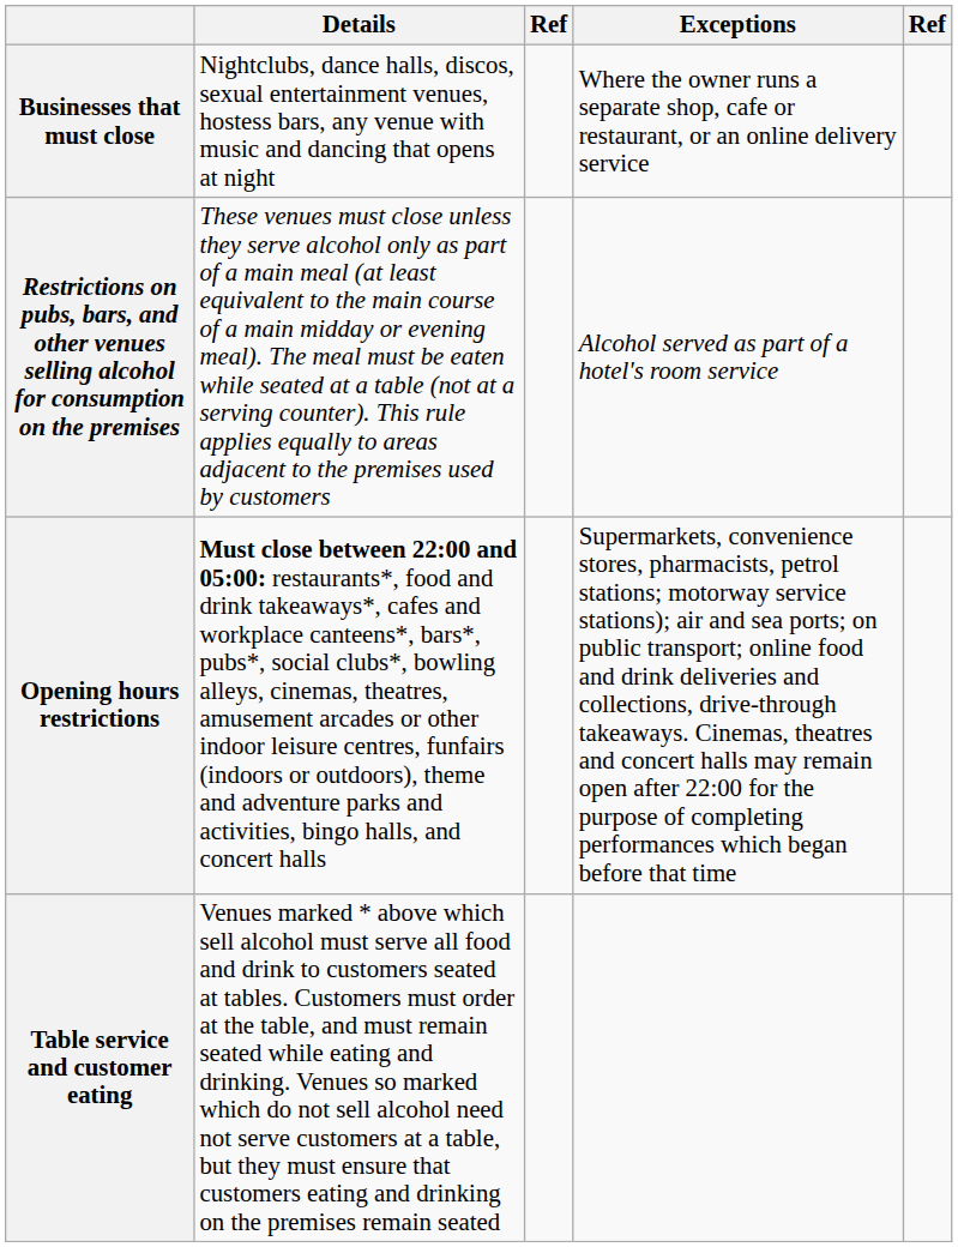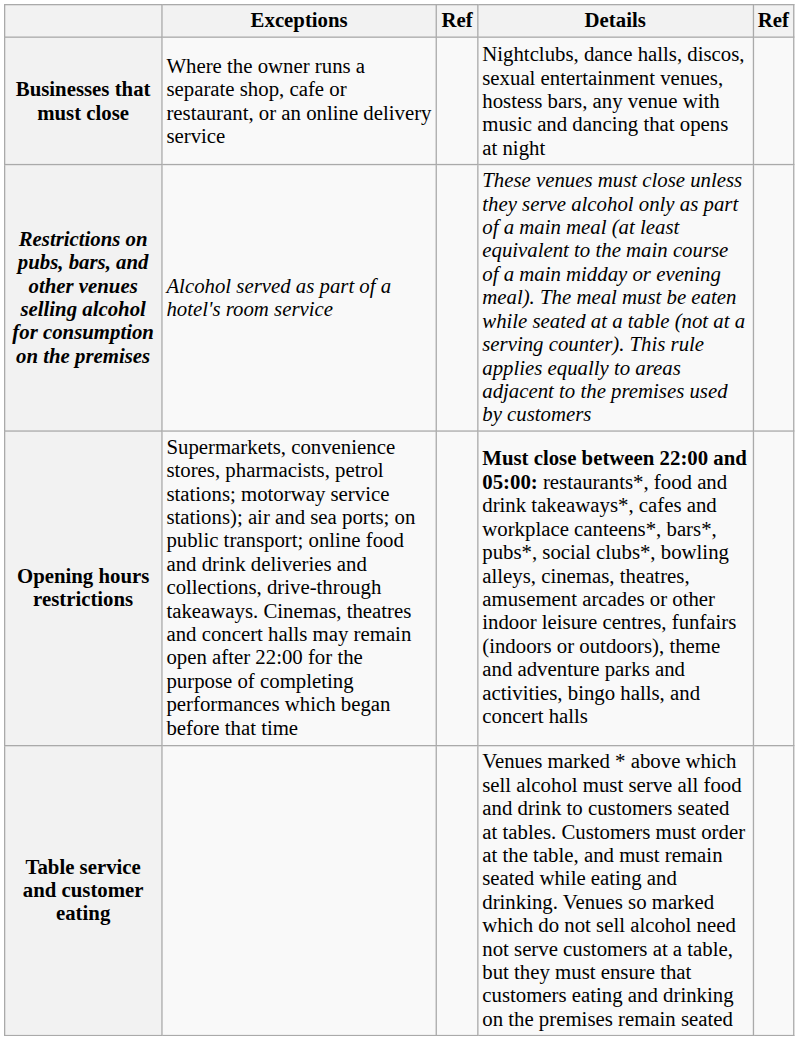 <table class="wikitable">
 <tr>
 <th></th>
+<th>Exceptions</th>
+<th>Ref</th>
 <th>Details</th>
-<th>Ref</th>
-<th>Exceptions</th>
 <th>Ref</th>
 </tr>
 <tr>
 <th>Businesses that must close</th>
+<td>Where the owner runs a separate shop, cafe or restaurant, or an online delivery service</td>
+<td></td>
 <td>Nightclubs, dance halls, discos, sexual entertainment venues, hostess bars, any venue with music and dancing that opens at night</td>
-<td></td>
-<td>Where the owner runs a separate shop, cafe or restaurant, or an online delivery service</td>
 <td></td>
 </tr>
 <tr>
 <th><em>Restrictions on pubs, bars, and other venues selling alcohol for consumption on the premises</em></th>
+<td><em>Alcohol served as part of a hotel's room service</em></td>
+<td></td>
 <td><em>These venues must close unless they serve alcohol only as part of a main meal (at least equivalent to the main course of a main midday or evening meal). The meal must be eaten while seated at a table (not at a serving counter). This rule applies equally to areas adjacent to the premises used by customers</em></td>
-<td></td>
-<td><em>Alcohol served as part of a hotel's room service</em></td>
 <td></td>
 </tr>
 <tr>
 <th>Opening hours restrictions</th>
+<td>Supermarkets, convenience stores, pharmacists, petrol stations; motorway service stations); air and sea ports; on public transport; online food and drink deliveries and collections, drive-through takeaways. Cinemas, theatres and concert halls may remain open after 22:00 for the purpose of completing performances which began before that time</td>
+<td></td>
 <td><strong>Must close between 22:00 and 05:00:</strong> restaurants*, food and drink takeaways*, cafes and workplace canteens*, bars*, pubs*, social clubs*, bowling alleys, cinemas, theatres, amusement arcades or other indoor leisure centres, funfairs (indoors or outdoors), theme and adventure parks and activities, bingo halls, and concert halls</td>
-<td></td>
-<td>Supermarkets, convenience stores, pharmacists, petrol stations; motorway service stations); air and sea ports; on public transport; online food and drink deliveries and collections, drive-through takeaways. Cinemas, theatres and concert halls may remain open after 22:00 for the purpose of completing performances which began before that time</td>
 <td></td>
 </tr>
 <tr>
 <th>Table service and customer eating</th>
-<td>Venues marked * above which sell alcohol must serve all food and drink to customers seated at tables. Customers must order at the table, and must remain seated while eating and drinking. Venues so marked which do not sell alcohol need not serve customers at a table, but they must ensure that customers eating and drinking on the premises remain seated</td>
 <td></td>
 <td></td>
+<td>Venues marked * above which sell alcohol must serve all food and drink to customers seated at tables. Customers must order at the table, and must remain seated while eating and drinking. Venues so marked which do not sell alcohol need not serve customers at a table, but they must ensure that customers eating and drinking on the premises remain seated</td>
 <td></td>
 </tr>
 </table>
